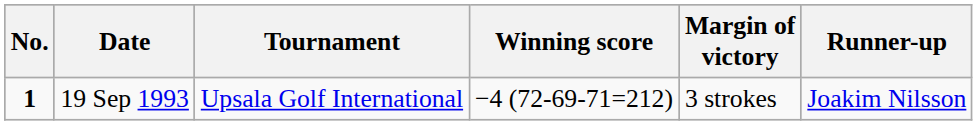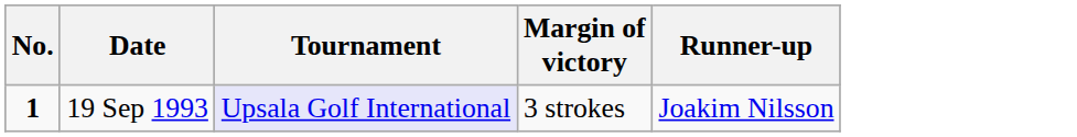 <table class="wikitable" style="font-size:95%;">
 <tr>
 <th>No.</th>
 <th>Date</th>
 <th>Tournament</th>
-<th>Winning score</th>
 <th>Margin of<br>victory</th>
 <th>Runner-up</th>
 </tr>
 <tr>
 <td align=center><strong>1</strong></td>
 <td align=right>19 Sep <a href='#'>1993</a></td>
-<td><a href='#'>Upsala Golf International</a></td>
-<td>−4 (72-69-71=212)</td>
+<td style="background: lavender;"><a href='#'>Upsala Golf International</a></td>
 <td>3 strokes</td>
 <td> <a href='#'>Joakim Nilsson</a></td>
 </tr>
 </table>
